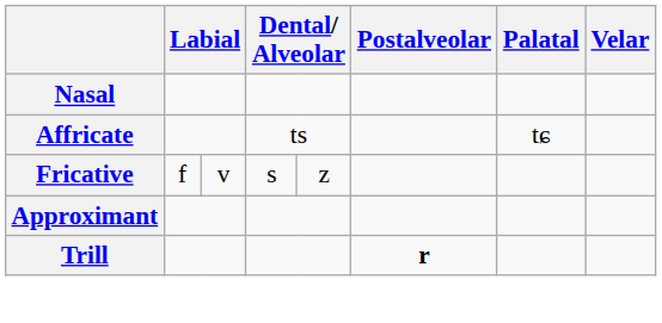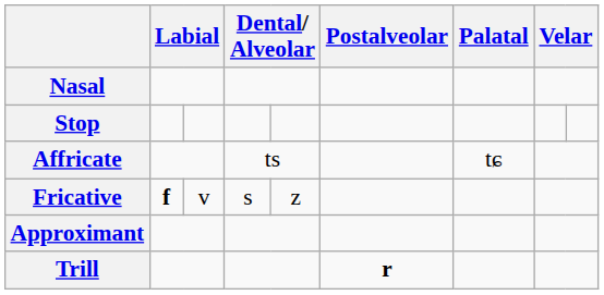 <table class="wikitable" style="text-align: center;">
 <tr>
 <th></th>
 <th colspan="2"><a href='#'>Labial</a></th>
 <th colspan="2"><a href='#'>Dental</a>/<br><a href='#'>Alveolar</a></th>
 <th><a href='#'>Postalveolar</a></th>
 <th><a href='#'>Palatal</a></th>
 <th colspan="2"><a href='#'>Velar</a></th>
 </tr>
 <tr>
 <th><a href='#'>Nasal</a></th>
 <td colspan="2"></td>
 <td colspan="2"></td>
 <td></td>
 <td></td>
 <td colspan="2"></td>
 </tr>
 <tr>
+<th><a href='#'>Stop</a></th>
+<td></td>
+<td></td>
+<td></td>
+<td></td>
+<td></td>
+<td></td>
+<td></td>
+<td></td>
+</tr>
+<tr>
 <th><a href='#'>Affricate</a></th>
 <td colspan="2"></td>
 <td colspan="2">ts</td>
 <td></td>
 <td>tɕ</td>
 <td colspan="2"></td>
 </tr>
 <tr>
 <th><a href='#'>Fricative</a></th>
-<td>f</td>
+<td><strong>f</strong></td>
 <td>v</td>
 <td>s</td>
 <td>z</td>
 <td></td>
 <td></td>
 <td colspan="2"></td>
 </tr>
 <tr>
 <th><a href='#'>Approximant</a></th>
 <td colspan="2"></td>
 <td colspan="2"></td>
 <td></td>
 <td></td>
 <td colspan="2"></td>
 </tr>
 <tr>
 <th><a href='#'>Trill</a></th>
 <td colspan="2"></td>
 <td colspan="2"></td>
 <td><strong>r</strong></td>
 <td></td>
 <td colspan="2"></td>
 </tr>
 </table>
